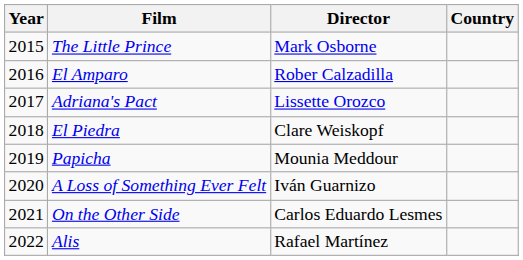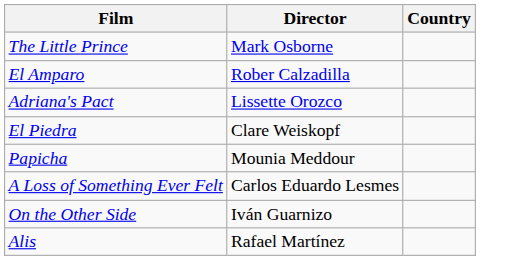 <table class="wikitable sortable">
 <tr>
-<th>Year</th>
 <th>Film</th>
 <th>Director</th>
 <th>Country</th>
 </tr>
 <tr>
-<td>2015</td>
 <td><em><a href='#'>The Little Prince</a></em></td>
 <td><a href='#'>Mark Osborne</a></td>
 <td></td>
 </tr>
 <tr>
-<td>2016</td>
 <td><em><a href='#'>El Amparo</a></em></td>
 <td><a href='#'>Rober Calzadilla</a></td>
 <td></td>
 </tr>
 <tr>
-<td>2017</td>
 <td><em><a href='#'>Adriana's Pact</a></em></td>
 <td><a href='#'>Lissette Orozco</a></td>
 <td></td>
 </tr>
 <tr>
-<td>2018</td>
 <td><em><a href='#'>El Piedra</a></em></td>
 <td>Clare Weiskopf</td>
 <td></td>
 </tr>
 <tr>
-<td>2019</td>
 <td><em><a href='#'>Papicha</a></em></td>
 <td>Mounia Meddour</td>
 <td></td>
 </tr>
 <tr>
-<td>2020</td>
 <td><em><a href='#'>A Loss of Something Ever Felt</a></em></td>
+<td>Carlos Eduardo Lesmes</td>
+<td></td>
+</tr>
+<tr>
+<td><em><a href='#'>On the Other Side</a></em></td>
 <td>Iván Guarnizo</td>
 <td></td>
 </tr>
 <tr>
-<td>2021</td>
-<td><em><a href='#'>On the Other Side</a></em></td>
-<td>Carlos Eduardo Lesmes</td>
-<td></td>
-</tr>
-<tr>
-<td>2022</td>
 <td><em><a href='#'>Alis</a></em></td>
 <td>Rafael Martínez</td>
 <td></td>
 </tr>
 </table>
